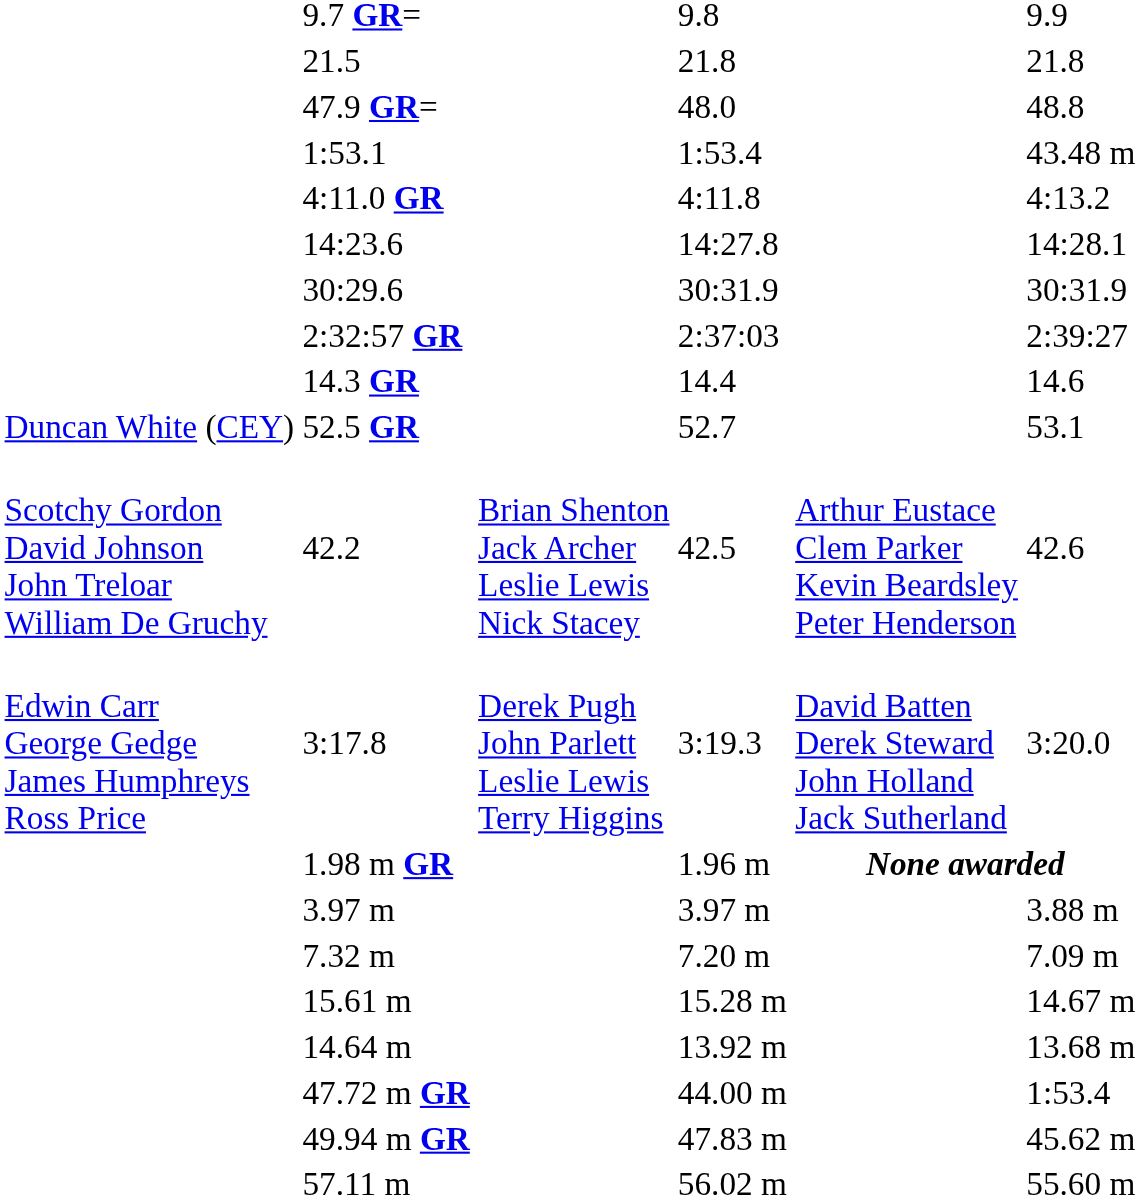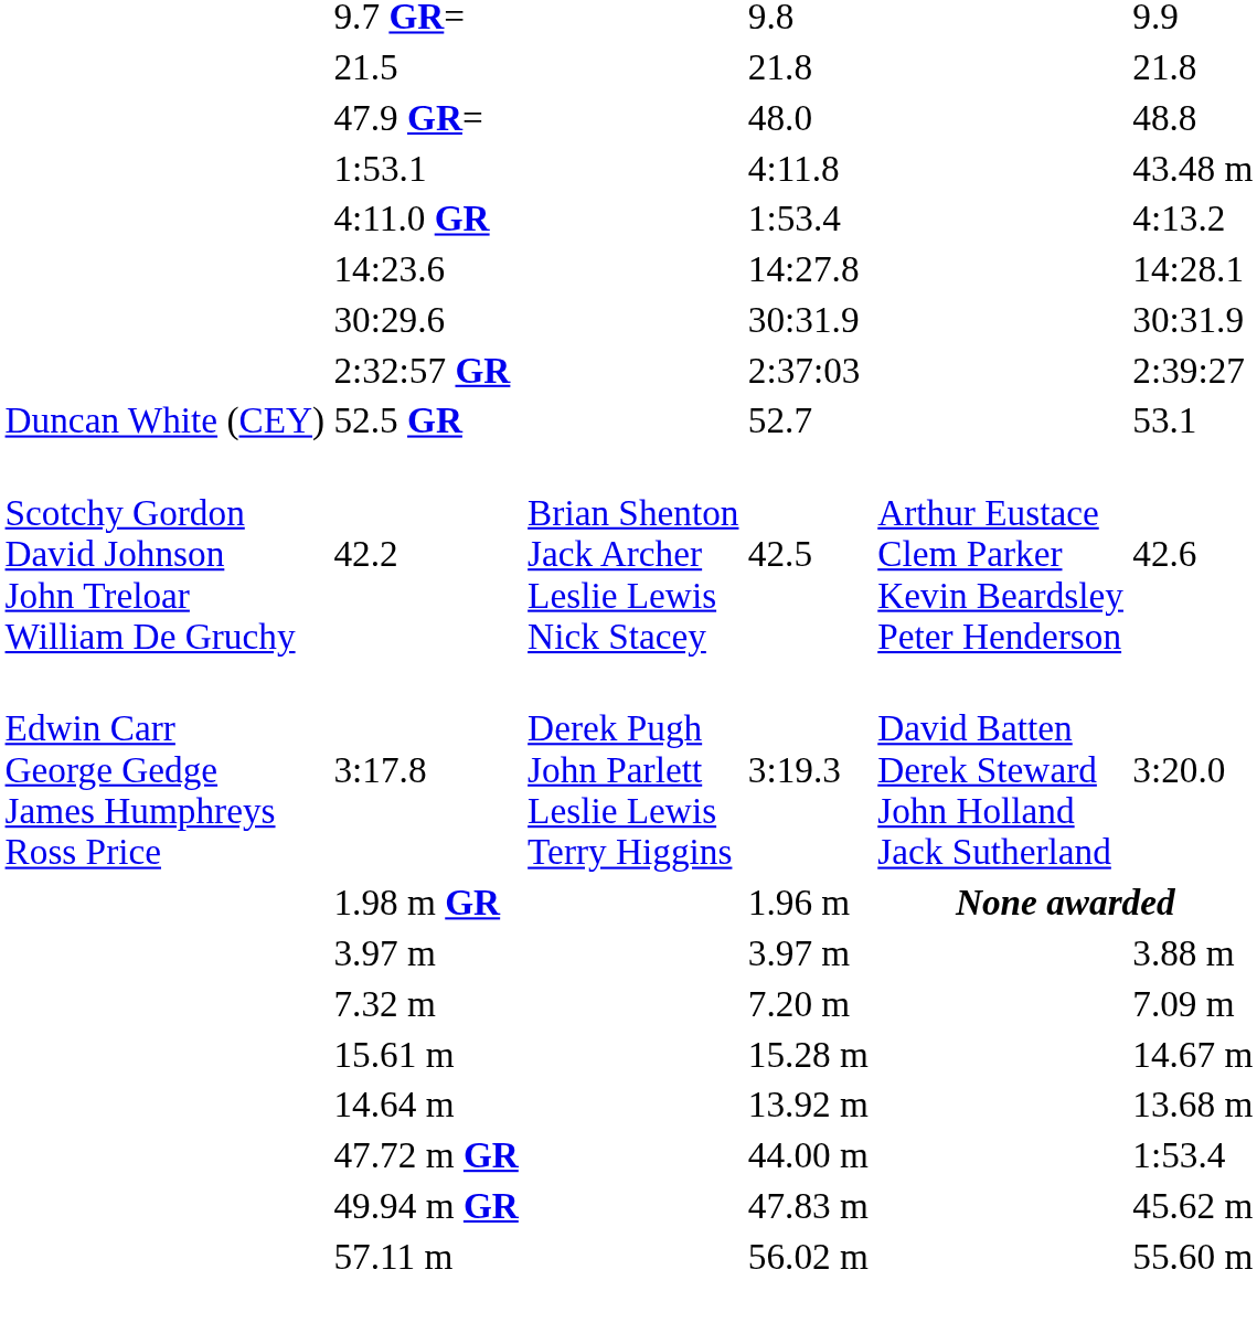 <table>
 <tr>
 <td></td>
 <td></td>
 <td>9.7 <strong><a href='#'>GR</a></strong>=</td>
 <td></td>
 <td>9.8</td>
 <td></td>
 <td>9.9</td>
 </tr>
 <tr>
 <td></td>
 <td></td>
 <td>21.5</td>
 <td></td>
 <td>21.8</td>
 <td></td>
 <td>21.8</td>
 </tr>
 <tr>
 <td></td>
 <td></td>
 <td>47.9 <strong><a href='#'>GR</a></strong>=</td>
 <td></td>
 <td>48.0</td>
 <td></td>
 <td>48.8</td>
 </tr>
 <tr>
 <td></td>
 <td></td>
 <td>1:53.1</td>
 <td></td>
-<td>1:53.4</td>
+<td>4:11.8</td>
 <td></td>
 <td>43.48 m</td>
 </tr>
 <tr>
 <td></td>
 <td></td>
 <td>4:11.0 <strong><a href='#'>GR</a></strong></td>
 <td></td>
-<td>4:11.8</td>
+<td>1:53.4</td>
 <td></td>
 <td>4:13.2</td>
 </tr>
 <tr>
 <td></td>
 <td></td>
 <td>14:23.6</td>
 <td></td>
 <td>14:27.8</td>
 <td></td>
 <td>14:28.1</td>
 </tr>
 <tr>
 <td></td>
 <td></td>
 <td>30:29.6</td>
 <td></td>
 <td>30:31.9</td>
 <td></td>
 <td>30:31.9</td>
 </tr>
 <tr>
 <td></td>
 <td></td>
 <td>2:32:57 <strong><a href='#'>GR</a></strong></td>
 <td></td>
 <td>2:37:03</td>
 <td></td>
 <td>2:39:27</td>
-</tr>
-<tr>
-<td></td>
-<td></td>
-<td>14.3 <strong><a href='#'>GR</a></strong></td>
-<td></td>
-<td>14.4</td>
-<td></td>
-<td>14.6</td>
 </tr>
 <tr>
 <td></td>
 <td> <a href='#'>Duncan White</a> <span>(<a href='#'>CEY</a>)</span></td>
 <td>52.5 <strong><a href='#'>GR</a></strong></td>
 <td></td>
 <td>52.7</td>
 <td></td>
 <td>53.1</td>
 </tr>
 <tr>
 <td></td>
 <td><br><a href='#'>Scotchy Gordon</a><br><a href='#'>David Johnson</a><br><a href='#'>John Treloar</a><br><a href='#'>William De Gruchy</a></td>
 <td>42.2</td>
 <td><br><a href='#'>Brian Shenton</a><br><a href='#'>Jack Archer</a><br><a href='#'>Leslie Lewis</a><br><a href='#'>Nick Stacey</a></td>
 <td>42.5</td>
 <td><br><a href='#'>Arthur Eustace</a><br><a href='#'>Clem Parker</a><br><a href='#'>Kevin Beardsley</a><br><a href='#'>Peter Henderson</a></td>
 <td>42.6</td>
 </tr>
 <tr>
 <td></td>
 <td><br><a href='#'>Edwin Carr</a><br><a href='#'>George Gedge</a><br><a href='#'>James Humphreys</a><br><a href='#'>Ross Price</a></td>
 <td>3:17.8</td>
 <td><br><a href='#'>Derek Pugh</a><br><a href='#'>John Parlett</a><br><a href='#'>Leslie Lewis</a><br><a href='#'>Terry Higgins</a></td>
 <td>3:19.3</td>
 <td><br><a href='#'>David Batten</a><br><a href='#'>Derek Steward</a><br><a href='#'>John Holland</a><br><a href='#'>Jack Sutherland</a></td>
 <td>3:20.0</td>
 </tr>
 <tr>
 <td></td>
 <td></td>
 <td>1.98 m <strong><a href='#'>GR</a></strong></td>
 <td><br></td>
 <td>1.96 m</td>
 <th colspan=2><em>None awarded</em></th>
 </tr>
 <tr>
 <td></td>
 <td></td>
 <td>3.97 m</td>
 <td></td>
 <td>3.97 m</td>
 <td></td>
 <td>3.88 m</td>
 </tr>
 <tr>
 <td></td>
 <td></td>
 <td>7.32 m</td>
 <td></td>
 <td>7.20 m</td>
 <td></td>
 <td>7.09 m</td>
 </tr>
 <tr>
 <td></td>
 <td></td>
 <td>15.61 m</td>
 <td></td>
 <td>15.28 m</td>
 <td></td>
 <td>14.67 m</td>
 </tr>
 <tr>
 <td></td>
 <td></td>
 <td>14.64 m</td>
 <td></td>
 <td>13.92 m</td>
 <td></td>
 <td>13.68 m</td>
 </tr>
 <tr>
 <td></td>
 <td></td>
 <td>47.72 m <strong><a href='#'>GR</a></strong></td>
 <td></td>
 <td>44.00 m</td>
 <td></td>
 <td>1:53.4</td>
 </tr>
 <tr>
 <td></td>
 <td></td>
 <td>49.94 m <strong><a href='#'>GR</a></strong></td>
 <td></td>
 <td>47.83 m</td>
 <td></td>
 <td>45.62 m</td>
 </tr>
 <tr>
 <td></td>
 <td></td>
 <td>57.11 m</td>
 <td></td>
 <td>56.02 m</td>
 <td></td>
 <td>55.60 m</td>
 </tr>
 </table>
